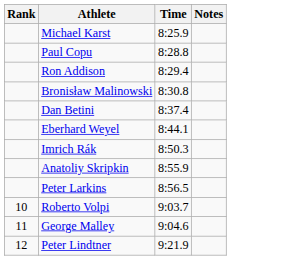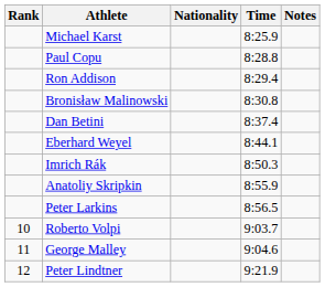 <table class="wikitable sortable" style="text-align:center">
 <tr>
 <th>Rank</th>
 <th>Athlete</th>
+<th>Nationality</th>
 <th>Time</th>
 <th>Notes</th>
 </tr>
 <tr>
 <td></td>
 <td align=left><a href='#'>Michael Karst</a></td>
+<td align=left></td>
 <td>8:25.9</td>
 <td></td>
 </tr>
 <tr>
 <td></td>
 <td align=left><a href='#'>Paul Copu</a></td>
+<td align=left></td>
 <td>8:28.8</td>
 <td></td>
 </tr>
 <tr>
 <td></td>
 <td align=left><a href='#'>Ron Addison</a></td>
+<td align=left></td>
 <td>8:29.4</td>
 <td></td>
 </tr>
 <tr>
 <td></td>
 <td align=left><a href='#'>Bronisław Malinowski</a></td>
+<td align=left></td>
 <td>8:30.8</td>
 <td></td>
 </tr>
 <tr>
 <td></td>
 <td align=left><a href='#'>Dan Betini</a></td>
+<td align=left></td>
 <td>8:37.4</td>
 <td></td>
 </tr>
 <tr>
 <td></td>
 <td align=left><a href='#'>Eberhard Weyel</a></td>
+<td align=left></td>
 <td>8:44.1</td>
 <td></td>
 </tr>
 <tr>
 <td></td>
 <td align=left><a href='#'>Imrich Rák</a></td>
+<td align=left></td>
 <td>8:50.3</td>
 <td></td>
 </tr>
 <tr>
 <td></td>
 <td align=left><a href='#'>Anatoliy Skripkin</a></td>
+<td align=left></td>
 <td>8:55.9</td>
 <td></td>
 </tr>
 <tr>
 <td></td>
 <td align=left><a href='#'>Peter Larkins</a></td>
+<td align=left></td>
 <td>8:56.5</td>
 <td></td>
 </tr>
 <tr>
 <td>10</td>
 <td align=left><a href='#'>Roberto Volpi</a></td>
+<td align=left></td>
 <td>9:03.7</td>
 <td></td>
 </tr>
 <tr>
 <td>11</td>
 <td align=left><a href='#'>George Malley</a></td>
+<td align=left></td>
 <td>9:04.6</td>
 <td></td>
 </tr>
 <tr>
 <td>12</td>
 <td align=left><a href='#'>Peter Lindtner</a></td>
+<td align=left></td>
 <td>9:21.9</td>
 <td></td>
 </tr>
 </table>
